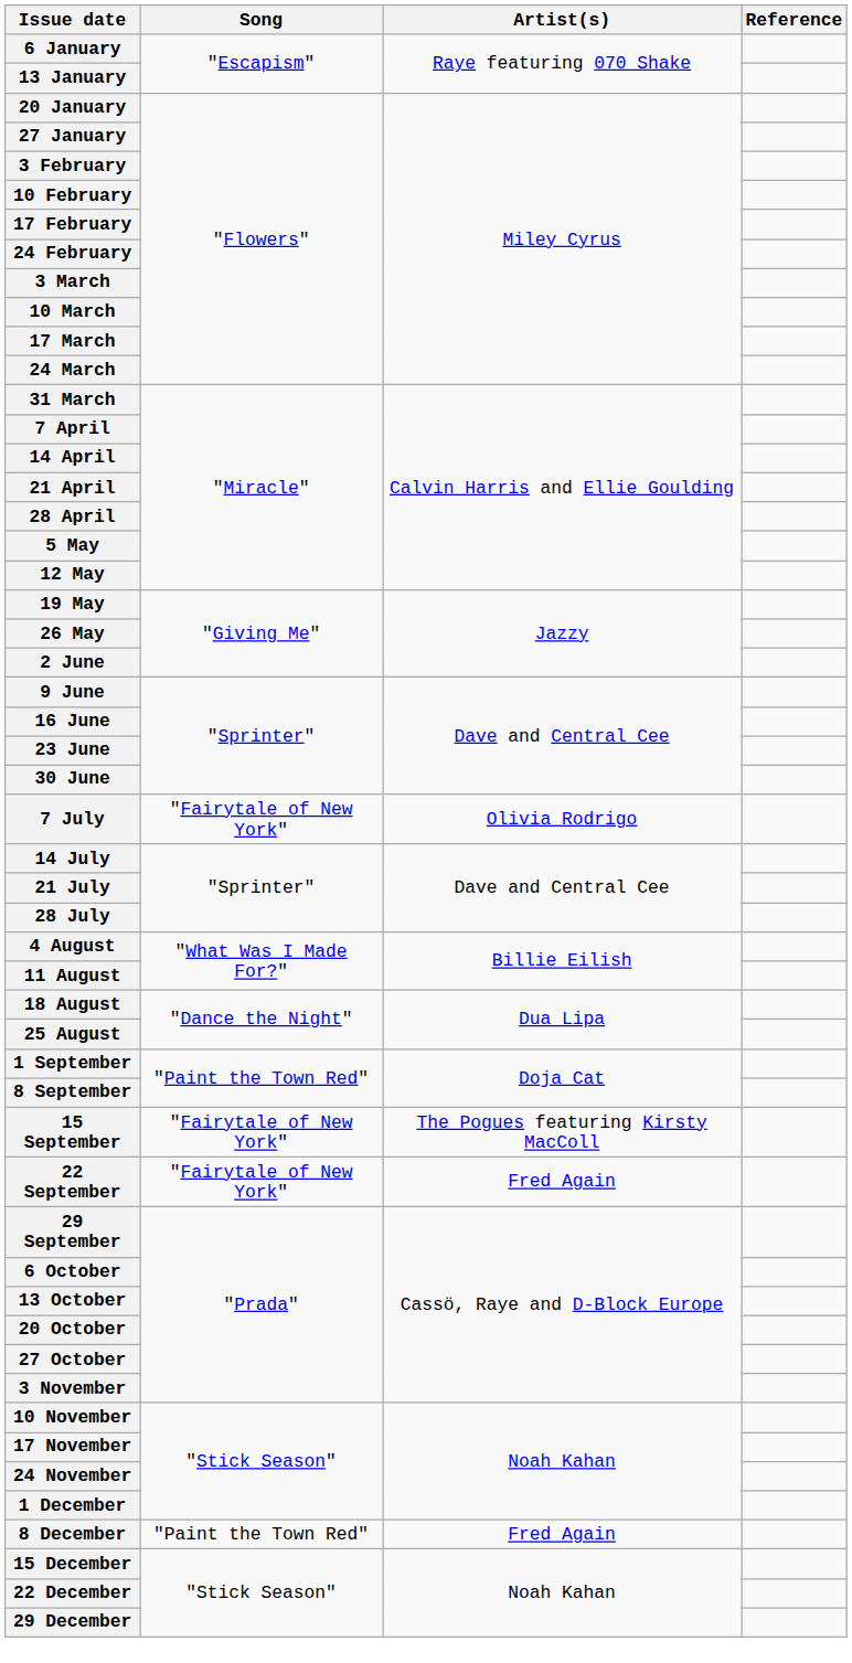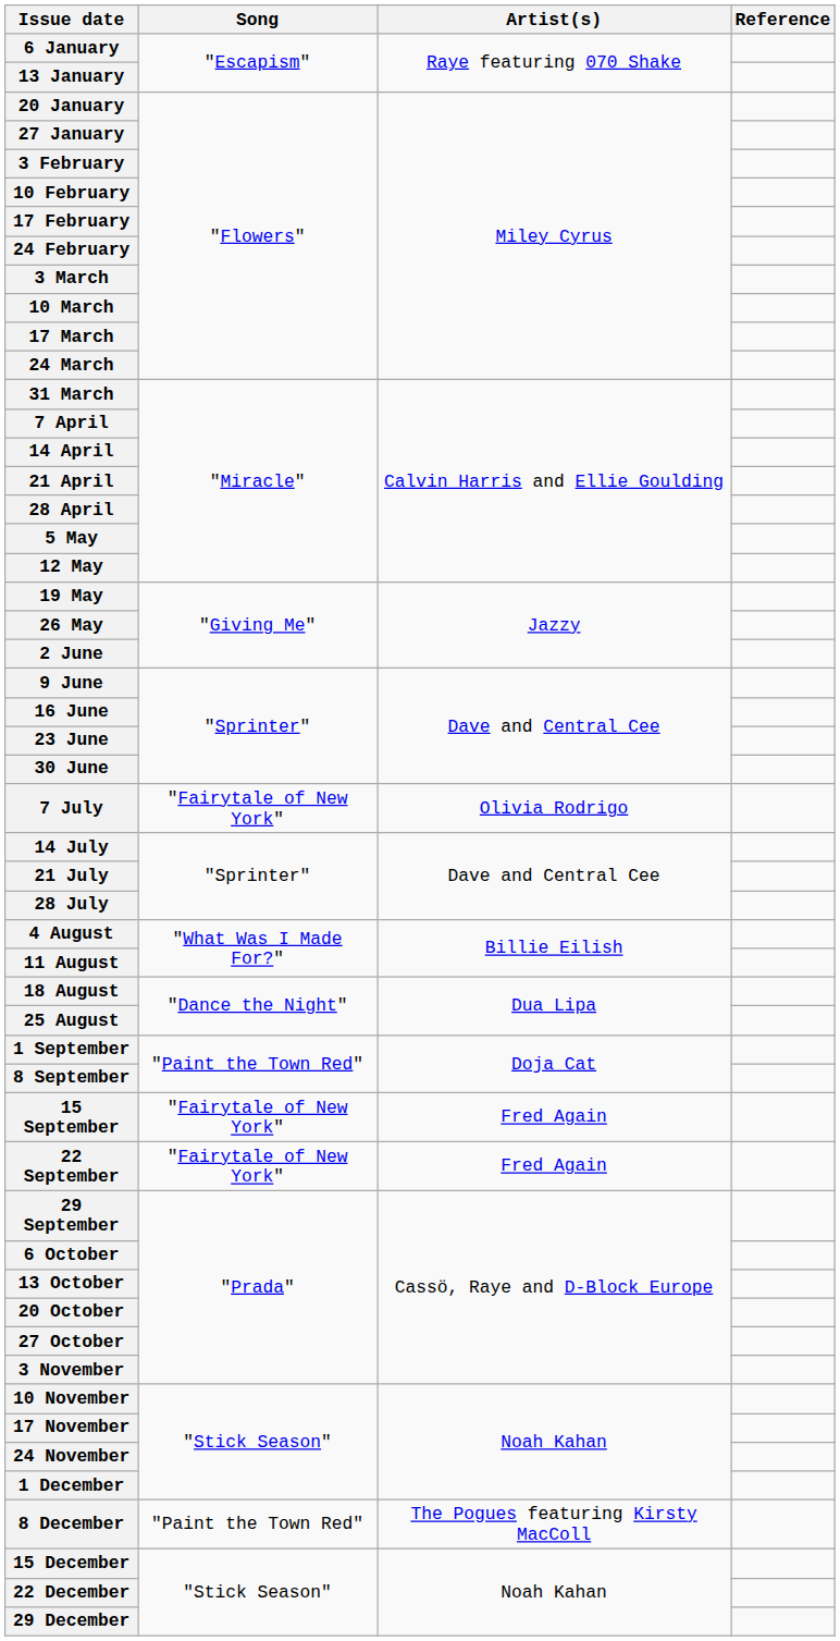 <table class="wikitable plainrowheaders">
 <tr>
 <th>Issue date</th>
 <th>Song</th>
 <th>Artist(s)</th>
 <th>Reference</th>
 </tr>
 <tr>
 <th scope="row">6 January</th>
 <td align="center" rowspan="2">"<a href='#'>Escapism</a>"</td>
 <td align="center" rowspan="2"><a href='#'>Raye</a> featuring <a href='#'>070 Shake</a></td>
 <td align="center"></td>
 </tr>
 <tr>
 <th scope="row">13 January</th>
 <td align="center"></td>
 </tr>
 <tr>
 <th scope="row">20 January</th>
 <td align="center" rowspan="10">"<a href='#'>Flowers</a>"</td>
 <td align="center" rowspan="10"><a href='#'>Miley Cyrus</a></td>
 <td align="center"></td>
 </tr>
 <tr>
 <th scope="row">27 January</th>
 <td align="center"></td>
 </tr>
 <tr>
 <th scope="row">3 February</th>
 <td align="center"></td>
 </tr>
 <tr>
 <th scope="row">10 February</th>
 <td align="center"></td>
 </tr>
 <tr>
 <th scope="row">17 February</th>
 <td align="center"></td>
 </tr>
 <tr>
 <th scope="row">24 February</th>
 <td align="center"></td>
 </tr>
 <tr>
 <th scope="row">3 March</th>
 <td align="center"></td>
 </tr>
 <tr>
 <th scope="row">10 March</th>
 <td align="center"></td>
 </tr>
 <tr>
 <th scope="row">17 March</th>
 <td align="center"></td>
 </tr>
 <tr>
 <th scope="row">24 March</th>
 <td align="center"></td>
 </tr>
 <tr>
 <th scope="row">31 March</th>
 <td align="center" rowspan="7">"<a href='#'>Miracle</a>"</td>
 <td align="center" rowspan="7"><a href='#'>Calvin Harris</a> and <a href='#'>Ellie Goulding</a></td>
 <td align="center"></td>
 </tr>
 <tr>
 <th scope="row">7 April</th>
 <td align="center"></td>
 </tr>
 <tr>
 <th scope="row">14 April</th>
 <td align="center"></td>
 </tr>
 <tr>
 <th scope="row">21 April</th>
 <td align="center"></td>
 </tr>
 <tr>
 <th scope="row">28 April</th>
 <td align="center"></td>
 </tr>
 <tr>
 <th scope="row">5 May</th>
 <td align="center"></td>
 </tr>
 <tr>
 <th scope="row">12 May</th>
 <td align="center"></td>
 </tr>
 <tr>
 <th scope="row">19 May</th>
 <td align="center" rowspan="3">"<a href='#'>Giving Me</a>"</td>
 <td align="center" rowspan="3"><a href='#'>Jazzy</a></td>
 <td align="center"></td>
 </tr>
 <tr>
 <th scope="row">26 May</th>
 <td align="center"></td>
 </tr>
 <tr>
 <th scope="row">2 June</th>
 <td align="center"></td>
 </tr>
 <tr>
 <th scope="row">9 June</th>
 <td align="center" rowspan="4">"<a href='#'>Sprinter</a>"</td>
 <td align="center" rowspan="4"><a href='#'>Dave</a> and <a href='#'>Central Cee</a></td>
 <td align="center"></td>
 </tr>
 <tr>
 <th scope="row">16 June</th>
 <td align="center"></td>
 </tr>
 <tr>
 <th scope="row">23 June</th>
 <td align="center"></td>
 </tr>
 <tr>
 <th scope="row">30 June</th>
 <td align="center"></td>
 </tr>
 <tr>
 <th scope="row">7 July</th>
 <td align="center">"<a href='#'>Fairytale of New York</a>"</td>
 <td align="center"><a href='#'>Olivia Rodrigo</a></td>
 <td align="center"></td>
 </tr>
 <tr>
 <th scope="row">14 July</th>
 <td align="center" rowspan="3">"Sprinter"</td>
 <td align="center" rowspan="3">Dave and Central Cee</td>
 <td align="center"></td>
 </tr>
 <tr>
 <th scope="row">21 July</th>
 <td align="center"></td>
 </tr>
 <tr>
 <th scope="row">28 July</th>
 <td align="center"></td>
 </tr>
 <tr>
 <th scope="row">4 August</th>
 <td align="center" rowspan="2">"<a href='#'>What Was I Made For?</a>"</td>
 <td align="center" rowspan="2"><a href='#'>Billie Eilish</a></td>
 <td align="center"></td>
 </tr>
 <tr>
 <th scope="row">11 August</th>
 <td align="center"></td>
 </tr>
 <tr>
 <th scope="row">18 August</th>
 <td align="center" rowspan=2>"<a href='#'>Dance the Night</a>"</td>
 <td align="center" rowspan=2><a href='#'>Dua Lipa</a></td>
 <td align="center"></td>
 </tr>
 <tr>
 <th scope="row">25 August</th>
 <td align="center"></td>
 </tr>
 <tr>
 <th scope="row">1 September</th>
 <td align="center" rowspan="2">"<a href='#'>Paint the Town Red</a>"</td>
 <td align="center" rowspan="2"><a href='#'>Doja Cat</a></td>
 <td align="center"></td>
 </tr>
 <tr>
 <th scope="row">8 September</th>
 <td align="center"></td>
 </tr>
 <tr>
 <th scope="row">15 September</th>
 <td align="center">"<a href='#'>Fairytale of New York</a>"</td>
-<td align="center"><a href='#'>The Pogues</a> featuring <a href='#'>Kirsty MacColl</a></td>
+<td align="center"><a href='#'>Fred Again</a></td>
 <td align="center"></td>
 </tr>
 <tr>
 <th scope="row">22 September</th>
 <td align="center">"<a href='#'>Fairytale of New York</a>"</td>
 <td align="center"><a href='#'>Fred Again</a></td>
 <td align="center"></td>
 </tr>
 <tr>
 <th scope="row">29 September</th>
 <td align="center" rowspan="6">"<a href='#'>Prada</a>"</td>
 <td align="center" rowspan="6">Cassö, Raye and <a href='#'>D-Block Europe</a></td>
 <td align="center"></td>
 </tr>
 <tr>
 <th scope="row">6 October</th>
 <td align="center"></td>
 </tr>
 <tr>
 <th scope="row">13 October</th>
 <td align="center"></td>
 </tr>
 <tr>
 <th scope="row">20 October</th>
 <td align="center"></td>
 </tr>
 <tr>
 <th scope="row">27 October</th>
 <td align="center"></td>
 </tr>
 <tr>
 <th scope="row">3 November</th>
 <td align="center"></td>
 </tr>
 <tr>
 <th scope="row">10 November</th>
 <td align="center" rowspan="4">"<a href='#'>Stick Season</a>"</td>
 <td align="center" rowspan="4"><a href='#'>Noah Kahan</a></td>
 <td align="center"></td>
 </tr>
 <tr>
 <th scope="row">17 November</th>
 <td align="center"></td>
 </tr>
 <tr>
 <th scope="row">24 November</th>
 <td align="center"></td>
 </tr>
 <tr>
 <th scope="row">1 December</th>
 <td align="center"></td>
 </tr>
 <tr>
 <th scope="row">8 December</th>
 <td align="center">"Paint the Town Red"</td>
-<td align="center"><a href='#'>Fred Again</a></td>
+<td align="center"><a href='#'>The Pogues</a> featuring <a href='#'>Kirsty MacColl</a></td>
 <td align="center"></td>
 </tr>
 <tr>
 <th scope="row">15 December</th>
 <td align="center" rowspan="3">"Stick Season"</td>
 <td align="center" rowspan="3">Noah Kahan</td>
 <td align="center"></td>
 </tr>
 <tr>
 <th scope="row">22 December</th>
 <td align="center"></td>
 </tr>
 <tr>
 <th scope="row">29 December</th>
 <td align="center"></td>
 </tr>
 </table>
